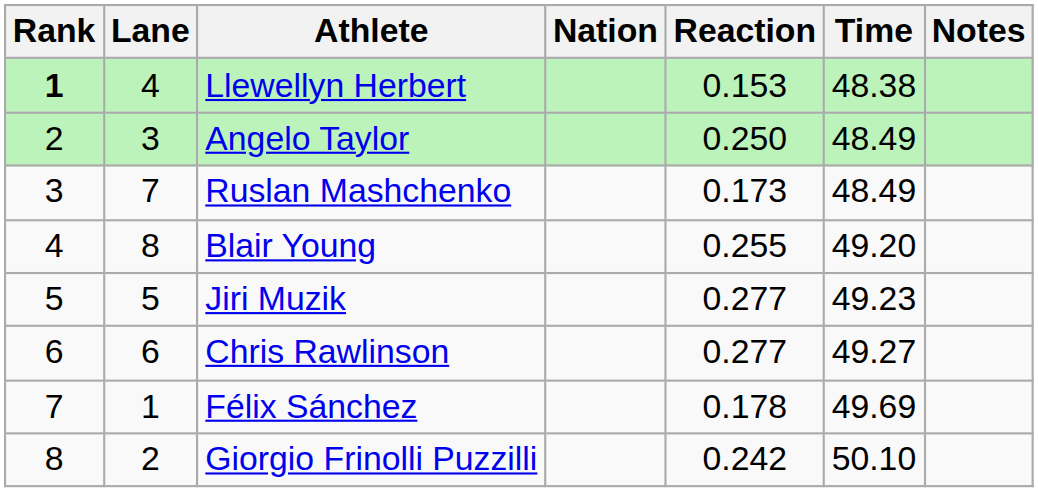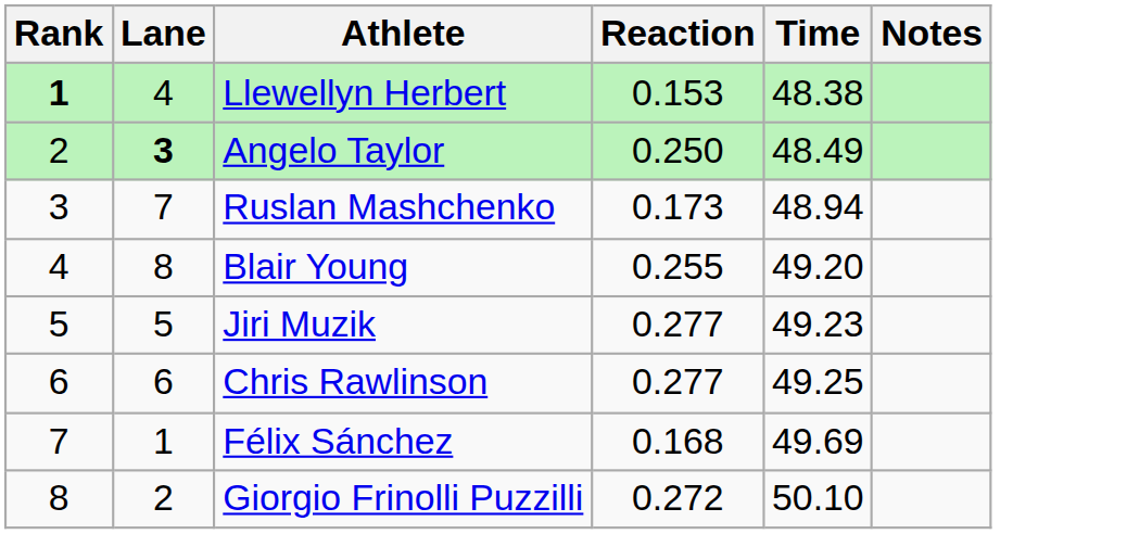 <table class="wikitable sortable" style="text-align:center">
 <tr>
 <th>Rank</th>
 <th>Lane</th>
 <th>Athlete</th>
-<th>Nation</th>
 <th>Reaction</th>
 <th>Time</th>
 <th>Notes</th>
 </tr>
 <tr bgcolor = "bbf3bb">
 <td><strong>1</strong></td>
 <td>4</td>
 <td align="left"><a href='#'>Llewellyn Herbert</a></td>
-<td align="left"></td>
 <td>0.153</td>
 <td>48.38</td>
 <td></td>
 </tr>
 <tr bgcolor = "bbf3bb">
 <td>2</td>
-<td>3</td>
+<td><strong>3</strong></td>
 <td align="left"><a href='#'>Angelo Taylor</a></td>
-<td align="left"></td>
 <td>0.250</td>
 <td>48.49</td>
 <td></td>
 </tr>
 <tr>
 <td>3</td>
 <td>7</td>
 <td align="left"><a href='#'>Ruslan Mashchenko</a></td>
-<td align="left"></td>
 <td>0.173</td>
-<td>48.49</td>
+<td>48.94</td>
 <td></td>
 </tr>
 <tr>
 <td>4</td>
 <td>8</td>
 <td align="left"><a href='#'>Blair Young</a></td>
-<td align="left"></td>
 <td>0.255</td>
 <td>49.20</td>
 <td></td>
 </tr>
 <tr>
 <td>5</td>
 <td>5</td>
 <td align="left"><a href='#'>Jiri Muzik</a></td>
-<td align="left"></td>
 <td>0.277</td>
 <td>49.23</td>
 <td></td>
 </tr>
 <tr>
 <td>6</td>
 <td>6</td>
 <td align="left"><a href='#'>Chris Rawlinson</a></td>
-<td align="left"></td>
 <td>0.277</td>
-<td>49.27</td>
+<td>49.25</td>
 <td></td>
 </tr>
 <tr>
 <td>7</td>
 <td>1</td>
 <td align="left"><a href='#'>Félix Sánchez</a></td>
-<td align="left"></td>
-<td>0.178</td>
+<td>0.168</td>
 <td>49.69</td>
 <td></td>
 </tr>
 <tr>
 <td>8</td>
 <td>2</td>
 <td align="left"><a href='#'>Giorgio Frinolli Puzzilli</a></td>
-<td align="left"></td>
-<td>0.242</td>
+<td>0.272</td>
 <td>50.10</td>
 <td></td>
 </tr>
 </table>
